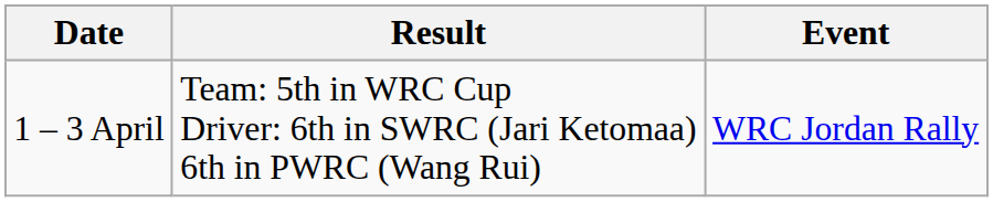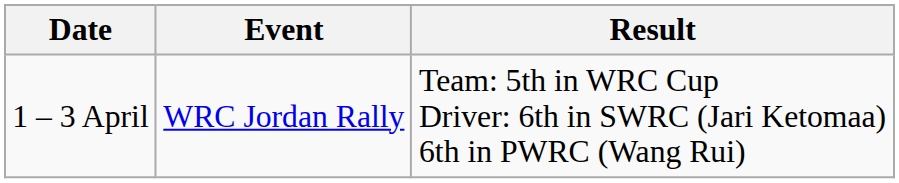 <table class="wikitable">
 <tr>
 <th>Date</th>
+<th>Event</th>
 <th>Result</th>
-<th>Event</th>
 </tr>
 <tr>
 <td>1 – 3 April</td>
+<td><a href='#'>WRC Jordan Rally</a></td>
 <td>Team: 5th in WRC Cup<br>Driver: 6th in SWRC (Jari Ketomaa)<br>6th in PWRC (Wang Rui)</td>
-<td><a href='#'>WRC Jordan Rally</a></td>
 </tr>
 </table>
